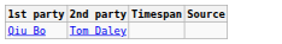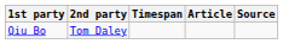 <table class="wikitable">
 <tr>
 <th>1st party</th>
 <th>2nd party</th>
 <th>Timespan</th>
+<th>Article</th>
 <th class="unsortable">Source</th>
 </tr>
 <tr>
 <td> <a href='#'>Qiu Bo</a></td>
 <td> <a href='#'>Tom Daley</a></td>
 <td></td>
 <td></td>
+<td></td>
 </tr>
 </table>
